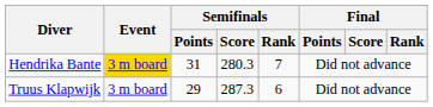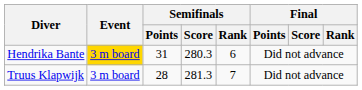 <table class=wikitable style="font-size:90%">
 <tr>
 <th rowspan=2>Diver</th>
 <th rowspan=2>Event</th>
 <th colspan=3>Semifinals</th>
 <th colspan=3>Final</th>
 </tr>
 <tr>
 <th>Points</th>
 <th>Score</th>
 <th>Rank</th>
 <th>Points</th>
 <th>Score</th>
 <th>Rank</th>
 </tr>
 <tr>
 <td><a href='#'>Hendrika Bante</a></td>
 <td style="background: gold;"><a href='#'>3 m board</a></td>
 <td align=center>31</td>
 <td align=center>280.3</td>
-<td align=center>7</td>
+<td align=center>6</td>
 <td align=center colspan=3>Did not advance</td>
 </tr>
 <tr>
 <td><a href='#'>Truus Klapwijk</a></td>
 <td><a href='#'>3 m board</a></td>
-<td align=center>29</td>
-<td align=center>287.3</td>
-<td align=center>6</td>
+<td align=center>28</td>
+<td align=center>281.3</td>
+<td align=center>7</td>
 <td align=center colspan=3>Did not advance</td>
 </tr>
 </table>
